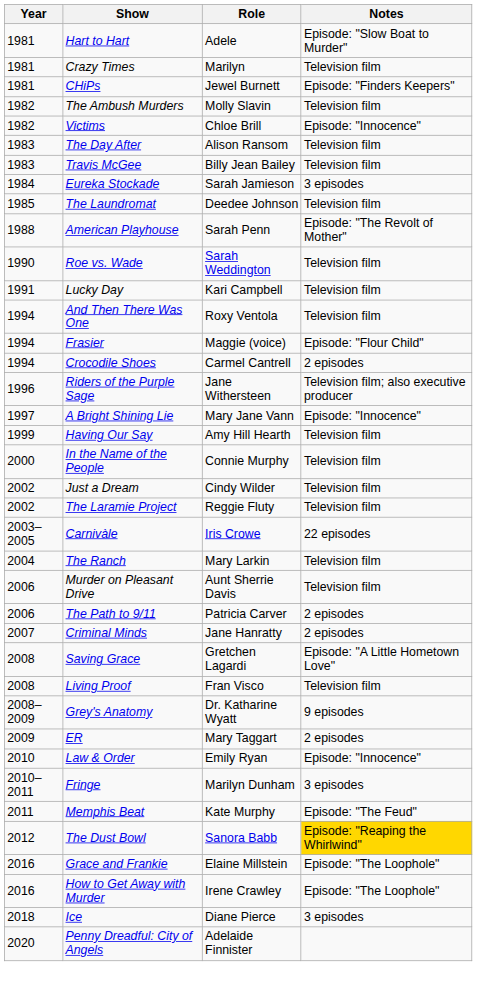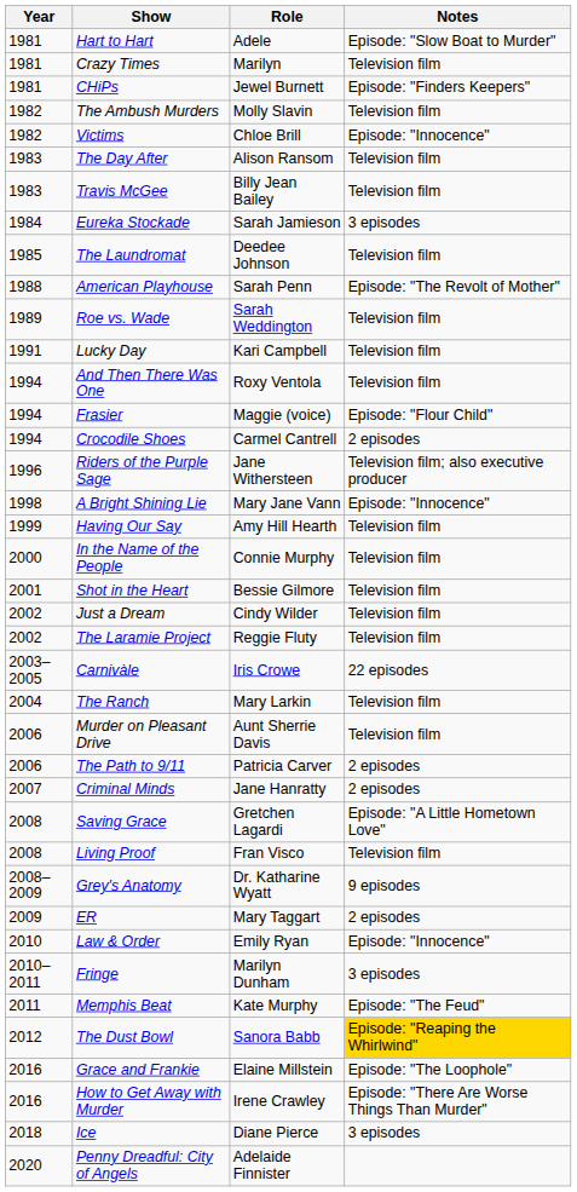 <table class="wikitable sortable">
 <tr>
 <th>Year</th>
 <th>Show</th>
 <th>Role</th>
 <th>Notes</th>
 </tr>
 <tr>
 <td>1981</td>
 <td><em><a href='#'>Hart to Hart</a></em></td>
 <td>Adele</td>
 <td>Episode: "Slow Boat to Murder"</td>
 </tr>
 <tr>
 <td>1981</td>
 <td><em>Crazy Times</em></td>
 <td>Marilyn</td>
 <td>Television film</td>
 </tr>
 <tr>
 <td>1981</td>
 <td><em><a href='#'>CHiPs</a></em></td>
 <td>Jewel Burnett</td>
 <td>Episode: "Finders Keepers"</td>
 </tr>
 <tr>
 <td>1982</td>
 <td><em>The Ambush Murders</em></td>
 <td>Molly Slavin</td>
 <td>Television film</td>
 </tr>
 <tr>
 <td>1982</td>
 <td><em><a href='#'>Victims</a></em></td>
 <td>Chloe Brill</td>
 <td>Episode: "Innocence"</td>
 </tr>
 <tr>
 <td>1983</td>
 <td><em><a href='#'>The Day After</a></em></td>
 <td>Alison Ransom</td>
 <td>Television film</td>
 </tr>
 <tr>
 <td>1983</td>
 <td><em><a href='#'>Travis McGee</a></em></td>
 <td>Billy Jean Bailey</td>
 <td>Television film</td>
 </tr>
 <tr>
 <td>1984</td>
 <td><em><a href='#'>Eureka Stockade</a></em></td>
 <td>Sarah Jamieson</td>
 <td>3 episodes</td>
 </tr>
 <tr>
 <td>1985</td>
 <td><em><a href='#'>The Laundromat</a></em></td>
 <td>Deedee Johnson</td>
 <td>Television film</td>
 </tr>
 <tr>
 <td>1988</td>
 <td><em><a href='#'>American Playhouse</a></em></td>
 <td>Sarah Penn</td>
 <td>Episode: "The Revolt of Mother"</td>
 </tr>
 <tr>
-<td>1990</td>
+<td>1989</td>
 <td><em><a href='#'>Roe vs. Wade</a></em></td>
 <td><a href='#'>Sarah Weddington</a></td>
 <td>Television film</td>
 </tr>
 <tr>
 <td>1991</td>
 <td><em>Lucky Day</em></td>
 <td>Kari Campbell</td>
 <td>Television film</td>
 </tr>
 <tr>
 <td>1994</td>
 <td><em><a href='#'>And Then There Was One</a></em></td>
 <td>Roxy Ventola</td>
 <td>Television film</td>
 </tr>
 <tr>
 <td>1994</td>
 <td><em><a href='#'>Frasier</a></em></td>
 <td>Maggie (voice)</td>
 <td>Episode: "Flour Child"</td>
 </tr>
 <tr>
 <td>1994</td>
 <td><em><a href='#'>Crocodile Shoes</a></em></td>
 <td>Carmel Cantrell</td>
 <td>2 episodes</td>
 </tr>
 <tr>
 <td>1996</td>
 <td><em><a href='#'>Riders of the Purple Sage</a></em></td>
 <td>Jane Withersteen</td>
 <td>Television film; also executive producer</td>
 </tr>
 <tr>
-<td>1997</td>
+<td>1998</td>
 <td><em><a href='#'>A Bright Shining Lie</a></em></td>
 <td>Mary Jane Vann</td>
 <td>Episode: "Innocence"</td>
 </tr>
 <tr>
 <td>1999</td>
 <td><em><a href='#'>Having Our Say</a></em></td>
 <td>Amy Hill Hearth</td>
 <td>Television film</td>
 </tr>
 <tr>
 <td>2000</td>
 <td><em><a href='#'>In the Name of the People</a></em></td>
 <td>Connie Murphy</td>
+<td>Television film</td>
+</tr>
+<tr>
+<td>2001</td>
+<td><em><a href='#'>Shot in the Heart</a></em></td>
+<td>Bessie Gilmore</td>
 <td>Television film</td>
 </tr>
 <tr>
 <td>2002</td>
 <td><em>Just a Dream</em></td>
 <td>Cindy Wilder</td>
 <td>Television film</td>
 </tr>
 <tr>
 <td>2002</td>
 <td><em><a href='#'>The Laramie Project</a></em></td>
 <td>Reggie Fluty</td>
 <td>Television film</td>
 </tr>
 <tr>
 <td>2003–2005</td>
 <td><em><a href='#'>Carnivàle</a></em></td>
 <td><a href='#'>Iris Crowe</a></td>
 <td>22 episodes</td>
 </tr>
 <tr>
 <td>2004</td>
 <td><em><a href='#'>The Ranch</a></em></td>
 <td>Mary Larkin</td>
 <td>Television film</td>
 </tr>
 <tr>
 <td>2006</td>
 <td><em>Murder on Pleasant Drive</em></td>
 <td>Aunt Sherrie Davis</td>
 <td>Television film</td>
 </tr>
 <tr>
 <td>2006</td>
 <td><em><a href='#'>The Path to 9/11</a></em></td>
 <td>Patricia Carver</td>
 <td>2 episodes</td>
 </tr>
 <tr>
 <td>2007</td>
 <td><em><a href='#'>Criminal Minds</a></em></td>
 <td>Jane Hanratty</td>
 <td>2 episodes</td>
 </tr>
 <tr>
 <td>2008</td>
 <td><em><a href='#'>Saving Grace</a></em></td>
 <td>Gretchen Lagardi</td>
 <td>Episode: "A Little Hometown Love"</td>
 </tr>
 <tr>
 <td>2008</td>
 <td><em><a href='#'>Living Proof</a></em></td>
 <td>Fran Visco</td>
 <td>Television film</td>
 </tr>
 <tr>
 <td>2008–2009</td>
 <td><em><a href='#'>Grey's Anatomy</a></em></td>
 <td>Dr. Katharine Wyatt</td>
 <td>9 episodes</td>
 </tr>
 <tr>
 <td>2009</td>
 <td><em><a href='#'>ER</a></em></td>
 <td>Mary Taggart</td>
 <td>2 episodes</td>
 </tr>
 <tr>
 <td>2010</td>
 <td><em><a href='#'>Law & Order</a></em></td>
 <td>Emily Ryan</td>
 <td>Episode: "Innocence"</td>
 </tr>
 <tr>
 <td>2010–2011</td>
 <td><em><a href='#'>Fringe</a></em></td>
 <td>Marilyn Dunham</td>
 <td>3 episodes</td>
 </tr>
 <tr>
 <td>2011</td>
 <td><em><a href='#'>Memphis Beat</a></em></td>
 <td>Kate Murphy</td>
 <td>Episode: "The Feud"</td>
 </tr>
 <tr>
 <td>2012</td>
 <td><em><a href='#'>The Dust Bowl</a></em></td>
 <td><a href='#'>Sanora Babb</a></td>
 <td style="background: gold;">Episode: "Reaping the Whirlwind"</td>
 </tr>
 <tr>
 <td>2016</td>
 <td><em><a href='#'>Grace and Frankie</a></em></td>
 <td>Elaine Millstein</td>
 <td>Episode: "The Loophole"</td>
 </tr>
 <tr>
 <td>2016</td>
 <td><em><a href='#'>How to Get Away with Murder</a></em></td>
 <td>Irene Crawley</td>
-<td>Episode: "The Loophole"</td>
+<td>Episode: "There Are Worse Things Than Murder"</td>
 </tr>
 <tr>
 <td>2018</td>
 <td><em><a href='#'>Ice</a></em></td>
 <td>Diane Pierce</td>
 <td>3 episodes</td>
 </tr>
 <tr>
 <td>2020</td>
 <td><em><a href='#'>Penny Dreadful: City of Angels</a></em></td>
 <td>Adelaide Finnister</td>
 <td></td>
 </tr>
 </table>
